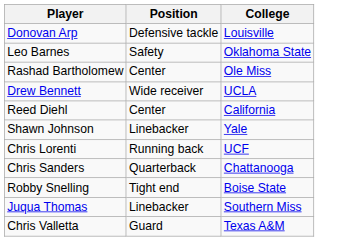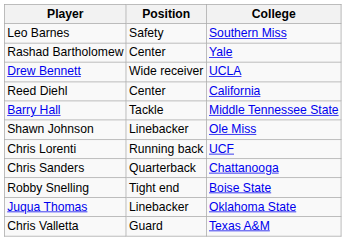 <table class="wikitable">
 <tr>
 <th>Player</th>
 <th>Position</th>
 <th>College</th>
 </tr>
 <tr>
-<td><a href='#'>Donovan Arp</a></td>
-<td>Defensive tackle</td>
-<td><a href='#'>Louisville</a></td>
-</tr>
-<tr>
 <td>Leo Barnes</td>
 <td>Safety</td>
-<td><a href='#'>Oklahoma State</a></td>
+<td><a href='#'>Southern Miss</a></td>
 </tr>
 <tr>
 <td>Rashad Bartholomew</td>
 <td>Center</td>
-<td><a href='#'>Ole Miss</a></td>
+<td><a href='#'>Yale</a></td>
 </tr>
 <tr>
 <td><a href='#'>Drew Bennett</a></td>
 <td>Wide receiver</td>
 <td><a href='#'>UCLA</a></td>
 </tr>
 <tr>
 <td>Reed Diehl</td>
 <td>Center</td>
 <td><a href='#'>California</a></td>
 </tr>
 <tr>
+<td><a href='#'>Barry Hall</a></td>
+<td>Tackle</td>
+<td><a href='#'>Middle Tennessee State</a></td>
+</tr>
+<tr>
 <td>Shawn Johnson</td>
 <td>Linebacker</td>
-<td><a href='#'>Yale</a></td>
+<td><a href='#'>Ole Miss</a></td>
 </tr>
 <tr>
 <td>Chris Lorenti</td>
 <td>Running back</td>
 <td><a href='#'>UCF</a></td>
 </tr>
 <tr>
 <td>Chris Sanders</td>
 <td>Quarterback</td>
 <td><a href='#'>Chattanooga</a></td>
 </tr>
 <tr>
 <td>Robby Snelling</td>
 <td>Tight end</td>
 <td><a href='#'>Boise State</a></td>
 </tr>
 <tr>
 <td><a href='#'>Juqua Thomas</a></td>
 <td>Linebacker</td>
-<td><a href='#'>Southern Miss</a></td>
+<td><a href='#'>Oklahoma State</a></td>
 </tr>
 <tr>
 <td>Chris Valletta</td>
 <td>Guard</td>
 <td><a href='#'>Texas A&M</a></td>
 </tr>
 </table>
